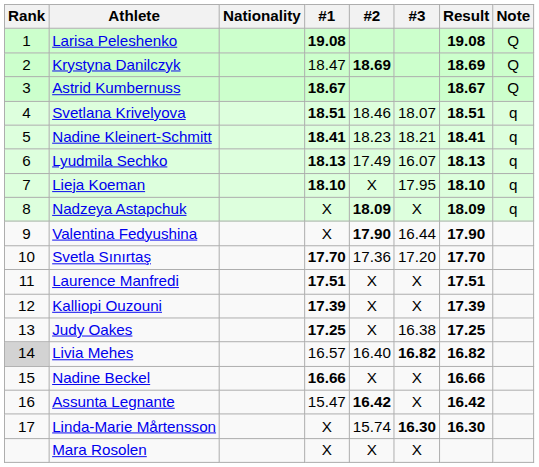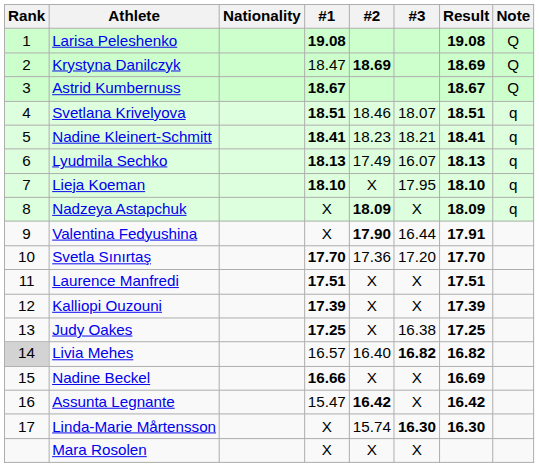 <table class="wikitable sortable" style="text-align:center">
 <tr>
 <th>Rank</th>
 <th>Athlete</th>
 <th>Nationality</th>
 <th>#1</th>
 <th>#2</th>
 <th>#3</th>
 <th>Result</th>
 <th>Note</th>
 </tr>
 <tr bgcolor=ccffcc>
 <td>1</td>
 <td align=left><a href='#'>Larisa Peleshenko</a></td>
 <td align=left></td>
 <td><strong>19.08</strong></td>
 <td></td>
 <td></td>
 <td><strong>19.08</strong></td>
 <td>Q</td>
 </tr>
 <tr bgcolor=ccffcc>
 <td>2</td>
 <td align=left><a href='#'>Krystyna Danilczyk</a></td>
 <td align=left></td>
 <td>18.47</td>
 <td><strong>18.69</strong></td>
 <td></td>
 <td><strong>18.69</strong></td>
 <td>Q</td>
 </tr>
 <tr bgcolor=ccffcc>
 <td>3</td>
 <td align=left><a href='#'>Astrid Kumbernuss</a></td>
 <td align=left></td>
 <td><strong>18.67</strong></td>
 <td></td>
 <td></td>
 <td><strong>18.67</strong></td>
 <td>Q</td>
 </tr>
 <tr bgcolor=ddffdd>
 <td>4</td>
 <td align=left><a href='#'>Svetlana Krivelyova</a></td>
 <td align=left></td>
 <td><strong>18.51</strong></td>
 <td>18.46</td>
 <td>18.07</td>
 <td><strong>18.51</strong></td>
 <td>q</td>
 </tr>
 <tr bgcolor=ddffdd>
 <td>5</td>
 <td align=left><a href='#'>Nadine Kleinert-Schmitt</a></td>
 <td align=left></td>
 <td><strong>18.41</strong></td>
 <td>18.23</td>
 <td>18.21</td>
 <td><strong>18.41</strong></td>
 <td>q</td>
 </tr>
 <tr bgcolor=ddffdd>
 <td>6</td>
 <td align=left><a href='#'>Lyudmila Sechko</a></td>
 <td align=left></td>
 <td><strong>18.13</strong></td>
 <td>17.49</td>
 <td>16.07</td>
 <td><strong>18.13</strong></td>
 <td>q</td>
 </tr>
 <tr bgcolor=ddffdd>
 <td>7</td>
 <td align=left><a href='#'>Lieja Koeman</a></td>
 <td align=left></td>
 <td><strong>18.10</strong></td>
 <td>X</td>
 <td>17.95</td>
 <td><strong>18.10</strong></td>
 <td>q</td>
 </tr>
 <tr bgcolor=ddffdd>
 <td>8</td>
 <td align=left><a href='#'>Nadzeya Astapchuk</a></td>
 <td align=left></td>
 <td>X</td>
 <td><strong>18.09</strong></td>
 <td>X</td>
 <td><strong>18.09</strong></td>
 <td>q</td>
 </tr>
 <tr>
 <td>9</td>
 <td align=left><a href='#'>Valentina Fedyushina</a></td>
 <td align=left></td>
 <td>X</td>
 <td><strong>17.90</strong></td>
 <td>16.44</td>
-<td><strong>17.90</strong></td>
+<td><strong>17.91</strong></td>
 <td></td>
 </tr>
 <tr>
 <td>10</td>
 <td align=left><a href='#'>Svetla Sınırtaş</a></td>
 <td align=left></td>
 <td><strong>17.70</strong></td>
 <td>17.36</td>
 <td>17.20</td>
 <td><strong>17.70</strong></td>
 <td></td>
 </tr>
 <tr>
 <td>11</td>
 <td align=left><a href='#'>Laurence Manfredi</a></td>
 <td align=left></td>
 <td><strong>17.51</strong></td>
 <td>X</td>
 <td>X</td>
 <td><strong>17.51</strong></td>
 <td></td>
 </tr>
 <tr>
 <td>12</td>
 <td align=left><a href='#'>Kalliopi Ouzouni</a></td>
 <td align=left></td>
 <td><strong>17.39</strong></td>
 <td>X</td>
 <td>X</td>
 <td><strong>17.39</strong></td>
 <td></td>
 </tr>
 <tr>
 <td>13</td>
 <td align=left><a href='#'>Judy Oakes</a></td>
 <td align=left></td>
 <td><strong>17.25</strong></td>
 <td>X</td>
 <td>16.38</td>
 <td><strong>17.25</strong></td>
 <td></td>
 </tr>
 <tr>
 <td style="background: lightgrey;">14</td>
 <td align=left><a href='#'>Livia Mehes</a></td>
 <td align=left></td>
 <td>16.57</td>
 <td>16.40</td>
 <td><strong>16.82</strong></td>
 <td><strong>16.82</strong></td>
 <td></td>
 </tr>
 <tr>
 <td>15</td>
 <td align=left><a href='#'>Nadine Beckel</a></td>
 <td align=left></td>
 <td><strong>16.66</strong></td>
 <td>X</td>
 <td>X</td>
-<td><strong>16.66</strong></td>
+<td><strong>16.69</strong></td>
 <td></td>
 </tr>
 <tr>
 <td>16</td>
 <td align=left><a href='#'>Assunta Legnante</a></td>
 <td align=left></td>
 <td>15.47</td>
 <td><strong>16.42</strong></td>
 <td>X</td>
 <td><strong>16.42</strong></td>
 <td></td>
 </tr>
 <tr>
 <td>17</td>
 <td align=left><a href='#'>Linda-Marie Mårtensson</a></td>
 <td align=left></td>
 <td>X</td>
 <td>15.74</td>
 <td><strong>16.30</strong></td>
 <td><strong>16.30</strong></td>
 <td></td>
 </tr>
 <tr>
 <td></td>
 <td align=left><a href='#'>Mara Rosolen</a></td>
 <td align=left></td>
 <td>X</td>
 <td>X</td>
 <td>X</td>
 <td><strong></strong></td>
 <td></td>
 </tr>
 </table>
